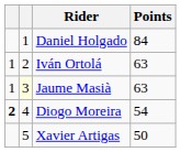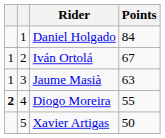 <table class="wikitable" style="font-size: 95%;">
 <tr>
 <th></th>
 <th></th>
 <th>Rider</th>
 <th>Points</th>
 </tr>
 <tr>
 <td></td>
 <td align=center>1</td>
 <td> <a href='#'>Daniel Holgado</a></td>
 <td align=left>84</td>
 </tr>
 <tr>
 <td> 1</td>
 <td align=center>2</td>
 <td> <a href='#'>Iván Ortolá</a></td>
-<td align=left>63</td>
+<td align=left>67</td>
 </tr>
 <tr>
 <td> 1</td>
-<td align=center style="background: lightyellow;">3</td>
+<td align=center>3</td>
 <td> <a href='#'>Jaume Masià</a></td>
 <td align=left>63</td>
 </tr>
 <tr>
 <td><strong> 2</strong></td>
 <td align=center>4</td>
 <td> <a href='#'>Diogo Moreira</a></td>
-<td align=left>54</td>
+<td align=left>55</td>
 </tr>
 <tr>
 <td></td>
 <td align=center>5</td>
 <td> <a href='#'>Xavier Artigas</a></td>
 <td align=left>50</td>
 </tr>
 </table>
